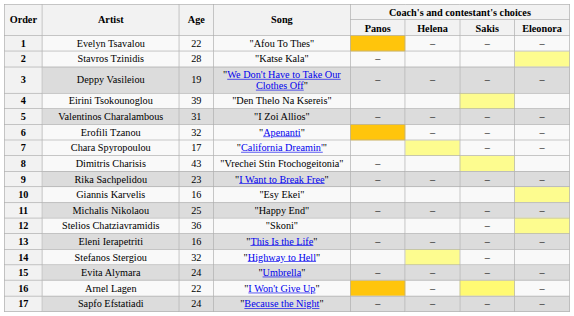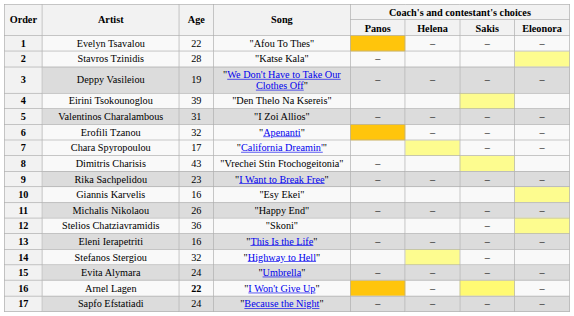 <table class="wikitable" style="text-align:center; line-height:17px; width:100%;">
 <tr>
 <th scope="col" rowspan="2" width="05%">Order</th>
 <th scope="col" rowspan="2" width="20%">Artist</th>
 <th scope="col" rowspan="2" width="05%">Age</th>
 <th scope="col" rowspan="2" width="20%">Song</th>
 <th scope="col" colspan="4" width="32%">Coach's and contestant's choices</th>
 </tr>
 <tr>
 <th width="08%">Panos</th>
 <th width="08%">Helena</th>
 <th width="08%">Sakis</th>
 <th width="08%">Eleonora</th>
 </tr>
 <tr>
 <th>1</th>
 <td>Evelyn Tsavalou</td>
 <td>22</td>
 <td>"Afou To Thes"</td>
 <td style="background: #FFC50C;"></td>
 <td>–</td>
 <td>–</td>
 <td>–</td>
 </tr>
 <tr>
 <th>2</th>
 <td>Stavros Tzinidis</td>
 <td>28</td>
 <td>"Katse Kala"</td>
 <td>–</td>
 <td></td>
 <td></td>
 <td style="background: #fdfc8f;"></td>
 </tr>
 <tr style="background: #DCDCDC;" |>
 <th>3</th>
 <td>Deppy Vasileiou</td>
 <td>19</td>
 <td>"<a href='#'>We Don't Have to Take Our Clothes Off</a>"</td>
 <td>–</td>
 <td>–</td>
 <td>–</td>
 <td>–</td>
 </tr>
 <tr>
 <th>4</th>
 <td>Eirini Tsokounoglou</td>
 <td>39</td>
 <td>"Den Thelo Na Ksereis"</td>
 <td></td>
 <td></td>
 <td style="background: #fdfc8f;"></td>
 <td></td>
 </tr>
 <tr style="background: #DCDCDC;" |>
 <th>5</th>
 <td>Valentinos Charalambous</td>
 <td>31</td>
 <td>"I Zoi Allios"</td>
 <td>–</td>
 <td>–</td>
 <td>–</td>
 <td>–</td>
 </tr>
 <tr>
 <th>6</th>
 <td>Erofili Tzanou</td>
 <td>32</td>
 <td>"<a href='#'>Apenanti</a>"</td>
 <td style="background: #FFC50C;"></td>
 <td>–</td>
 <td>–</td>
 <td>–</td>
 </tr>
 <tr>
 <th>7</th>
 <td>Chara Spyropoulou</td>
 <td>17</td>
 <td>"<a href='#'>California Dreamin'</a>"</td>
 <td></td>
 <td style="background: #fdfc8f;"></td>
 <td>–</td>
 <td>–</td>
 </tr>
 <tr>
 <th>8</th>
 <td>Dimitris Charisis</td>
 <td>43</td>
 <td>"Vrechei Stin Ftochogeitonia"</td>
 <td>–</td>
 <td></td>
 <td style="background: #fdfc8f;"></td>
 <td></td>
 </tr>
 <tr style="background: #DCDCDC;" |>
 <th>9</th>
 <td>Rika Sachpelidou</td>
 <td>23</td>
 <td>"<a href='#'>I Want to Break Free</a>"</td>
 <td>–</td>
 <td>–</td>
 <td>–</td>
 <td>–</td>
 </tr>
 <tr>
 <th>10</th>
 <td>Giannis Karvelis</td>
 <td>16</td>
 <td>"Esy Ekei"</td>
 <td></td>
 <td></td>
 <td></td>
 <td style="background: #fdfc8f;"></td>
 </tr>
 <tr style="background: #DCDCDC;" |>
 <th>11</th>
 <td>Michalis Nikolaou</td>
-<td>25</td>
+<td>26</td>
 <td>"Happy End"</td>
 <td>–</td>
 <td>–</td>
 <td>–</td>
 <td>–</td>
 </tr>
 <tr>
 <th>12</th>
 <td>Stelios Chatziavramidis</td>
 <td>36</td>
 <td>"Skoni"</td>
 <td></td>
 <td></td>
 <td>–</td>
 <td style="background: #fdfc8f;"></td>
 </tr>
 <tr style="background: #DCDCDC;" |>
 <th>13</th>
 <td>Eleni Ierapetriti</td>
 <td>16</td>
 <td>"<a href='#'>This Is the Life</a>"</td>
 <td>–</td>
 <td>–</td>
 <td>–</td>
 <td>–</td>
 </tr>
 <tr>
 <th>14</th>
 <td>Stefanos Stergiou</td>
 <td>32</td>
 <td>"<a href='#'>Highway to Hell</a>"</td>
 <td></td>
 <td style="background: #fdfc8f;"></td>
 <td>–</td>
 <td></td>
 </tr>
 <tr style="background: #DCDCDC;" |>
 <th>15</th>
 <td>Evita Alymara</td>
 <td>24</td>
 <td>"<a href='#'>Umbrella</a>"</td>
 <td>–</td>
 <td>–</td>
 <td>–</td>
 <td>–</td>
 </tr>
 <tr>
 <th>16</th>
 <td>Arnel Lagen</td>
-<td>22</td>
+<td><strong>22</strong></td>
 <td>"<a href='#'>I Won't Give Up</a>"</td>
 <td style="background: #FFC50C;"></td>
 <td>–</td>
 <td bgcolor="#fffa73"><strong></strong></td>
 <td>–</td>
 </tr>
 <tr style="background: #DCDCDC;" |>
 <th>17</th>
 <td>Sapfo Efstatiadi</td>
 <td>24</td>
 <td>"<a href='#'>Because the Night</a>"</td>
 <td>–</td>
 <td>–</td>
 <td>–</td>
 <td>–</td>
 </tr>
 </table>
